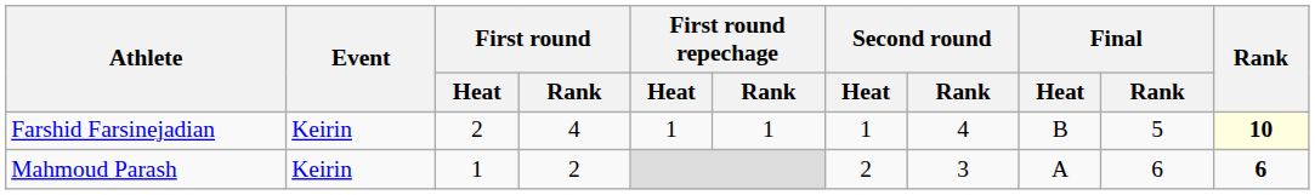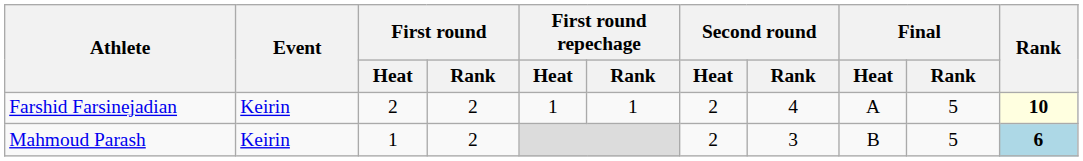 <table class="wikitable" width="90%" style="text-align:center; font-size:90%">
 <tr>
 <th rowspan="2" width="15%">Athlete</th>
 <th rowspan="2" width="8%">Event</th>
 <th colspan="2" width="10%">First round</th>
 <th colspan="2" width="10%">First round repechage</th>
 <th colspan="2" width="10%">Second round</th>
 <th colspan="2" width="10%">Final</th>
 <th rowspan="2" width="5%">Rank</th>
 </tr>
 <tr>
 <th width="4%">Heat</th>
 <th>Rank</th>
 <th width="4%">Heat</th>
 <th>Rank</th>
 <th width="4%">Heat</th>
 <th>Rank</th>
 <th width="4%">Heat</th>
 <th>Rank</th>
 </tr>
 <tr>
 <td align="left"><a href='#'>Farshid Farsinejadian</a></td>
 <td align="left"><a href='#'>Keirin</a></td>
 <td>2</td>
-<td>4</td>
+<td>2</td>
 <td>1</td>
 <td>1 <strong></strong></td>
-<td>1</td>
+<td>2</td>
 <td>4</td>
-<td>B</td>
+<td>A</td>
 <td>5</td>
 <td align=center style="background: lightyellow;"><strong>10</strong></td>
 </tr>
 <tr>
 <td align="left"><a href='#'>Mahmoud Parash</a></td>
 <td align="left"><a href='#'>Keirin</a></td>
 <td>1</td>
 <td>2 <strong></strong></td>
 <td colspan=2 bgcolor=#DCDCDC></td>
 <td>2</td>
 <td>3 <strong></strong></td>
-<td>A</td>
-<td>6</td>
-<td align=center><strong>6</strong></td>
+<td>B</td>
+<td>5</td>
+<td align=center style="background: lightblue;"><strong>6</strong></td>
 </tr>
 </table>
